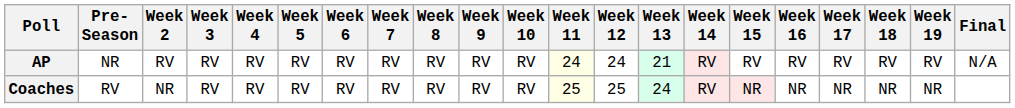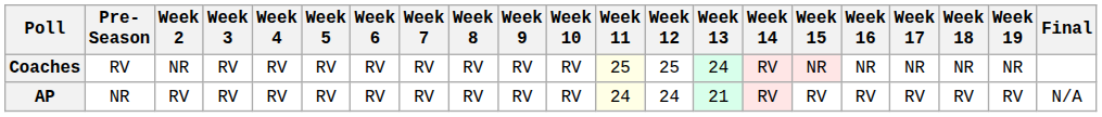 <table class="wikitable" style="white-space:nowrap;font-size:90%">
 <tr>
 <th>Poll</th>
 <th>Pre-<br>Season</th>
 <th>Week<br>2</th>
 <th>Week<br>3</th>
 <th>Week<br>4</th>
 <th>Week<br>5</th>
 <th>Week<br>6</th>
 <th>Week<br>7</th>
 <th>Week<br>8</th>
 <th>Week<br>9</th>
 <th>Week<br>10</th>
 <th>Week<br>11</th>
 <th>Week<br>12</th>
 <th>Week<br>13</th>
 <th>Week<br>14</th>
 <th>Week<br>15</th>
 <th>Week<br>16</th>
 <th>Week<br>17</th>
 <th>Week<br>18</th>
 <th>Week<br>19</th>
 <th>Final</th>
 </tr>
 <tr style="text-align:center;">
+<th>Coaches</th>
+<td style="background:#FFF;">RV</td>
+<td style="background:#FFF;">NR</td>
+<td style="background:#FFF;">RV</td>
+<td style="background:#FFF;">RV</td>
+<td style="background:#FFF;">RV</td>
+<td style="background:#FFF;">RV</td>
+<td style="background:#FFF;">RV</td>
+<td style="background:#FFF;">RV</td>
+<td style="background:#FFF;">RV</td>
+<td style="background:#FFF;">RV</td>
+<td style="background:#FFFFE6;">25</td>
+<td style="background:#FFF;">25</td>
+<td style="background:#D8FFEB;">24</td>
+<td style="background:#FFE6E6;">RV</td>
+<td style="background:#FFE6E6;">NR</td>
+<td style="background:#FFF;">NR</td>
+<td style="background:#FFF;">NR</td>
+<td style="background:#FFF;">NR</td>
+<td style="background:#FFF;">NR</td>
+<td style="background:#FFF;"></td>
+</tr>
+<tr style="text-align:center;">
 <th>AP</th>
 <td style="background:#FFF;">NR</td>
 <td style="background:#FFF;">RV</td>
 <td style="background:#FFF;">RV</td>
 <td style="background:#FFF;">RV</td>
 <td style="background:#FFF;">RV</td>
 <td style="background:#FFF;">RV</td>
 <td style="background:#FFF;">RV</td>
 <td style="background:#FFF;">RV</td>
 <td style="background:#FFF;">RV</td>
 <td style="background:#FFF;">RV</td>
 <td style="background:#FFFFE6;">24</td>
 <td style="background:#FFF;">24</td>
 <td style="background:#D8FFEB;">21</td>
 <td style="background:#FFE6E6;">RV</td>
 <td style="background:#FFF;">RV</td>
 <td style="background:#FFF;">RV</td>
 <td style="background:#FFF;">RV</td>
 <td style="background:#FFF;">RV</td>
 <td style="background:#FFF;">RV</td>
 <td style="background:#FFF;">N/A</td>
 </tr>
-<tr style="text-align:center;">
-<th>Coaches</th>
-<td style="background:#FFF;">RV</td>
-<td style="background:#FFF;">NR</td>
-<td style="background:#FFF;">RV</td>
-<td style="background:#FFF;">RV</td>
-<td style="background:#FFF;">RV</td>
-<td style="background:#FFF;">RV</td>
-<td style="background:#FFF;">RV</td>
-<td style="background:#FFF;">RV</td>
-<td style="background:#FFF;">RV</td>
-<td style="background:#FFF;">RV</td>
-<td style="background:#FFFFE6;">25</td>
-<td style="background:#FFF;">25</td>
-<td style="background:#D8FFEB;">24</td>
-<td style="background:#FFE6E6;">RV</td>
-<td style="background:#FFE6E6;">NR</td>
-<td style="background:#FFF;">NR</td>
-<td style="background:#FFF;">NR</td>
-<td style="background:#FFF;">NR</td>
-<td style="background:#FFF;">NR</td>
-<td style="background:#FFF;"></td>
-</tr>
 </table>
